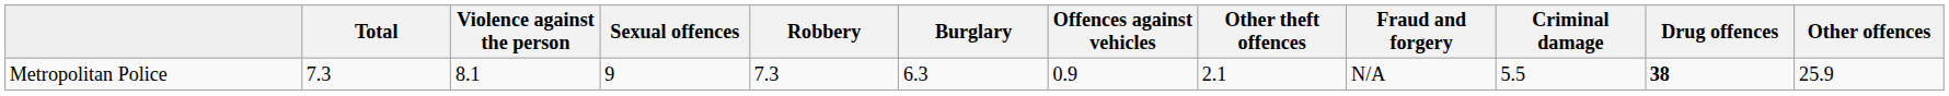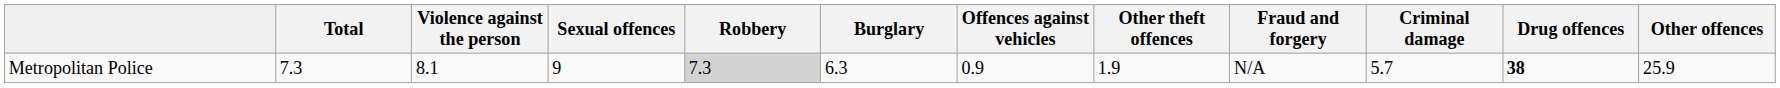 <table class="wikitable">
 <tr style="background:#efefef;">
 <td></td>
 <th style="width:7.7%;">Total</th>
 <th style="width:7.7%;">Violence against the person</th>
 <th style="width:7.7%;">Sexual offences</th>
 <th style="width:7.7%;">Robbery</th>
 <th style="width:7.7%;">Burglary</th>
 <th style="width:7.7%;">Offences against vehicles</th>
 <th style="width:7.7%;">Other theft offences</th>
 <th style="width:7.7%;">Fraud and forgery</th>
 <th style="width:7.7%;">Criminal damage</th>
 <th style="width:7.7%;">Drug offences</th>
 <th style="width:7.7%;">Other offences</th>
 </tr>
 <tr>
 <td>Metropolitan Police</td>
 <td>7.3</td>
 <td>8.1</td>
 <td>9</td>
-<td>7.3</td>
+<td style="background: lightgrey;">7.3</td>
 <td>6.3</td>
 <td>0.9</td>
-<td>2.1</td>
+<td>1.9</td>
 <td>N/A</td>
-<td>5.5</td>
+<td>5.7</td>
 <td><strong>38</strong></td>
 <td>25.9</td>
 </tr>
 </table>
